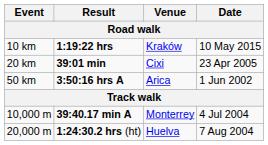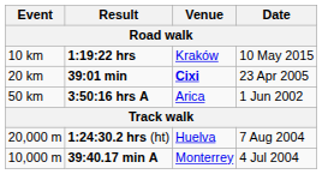 <table class="wikitable">
 <tr>
 <th>Event</th>
 <th>Result</th>
 <th>Venue</th>
 <th>Date</th>
 </tr>
 <tr>
 <th colspan="4">Road walk</th>
 </tr>
 <tr>
 <td>10 km</td>
 <td><strong>1:19:22 hrs</strong></td>
 <td> <a href='#'>Kraków</a></td>
 <td>10 May 2015</td>
 </tr>
 <tr>
 <td>20 km</td>
 <td><strong>39:01 min</strong></td>
-<td> <a href='#'>Cixi</a></td>
+<td><strong> <a href='#'>Cixi</a></strong></td>
 <td>23 Apr 2005</td>
 </tr>
 <tr>
 <td>50 km</td>
 <td><strong>3:50:16 hrs</strong> <strong>A</strong></td>
 <td> <a href='#'>Arica</a></td>
 <td>1 Jun 2002</td>
 </tr>
 <tr>
 <th colspan="4">Track walk</th>
 </tr>
 <tr>
+<td>20,000 m</td>
+<td><strong>1:24:30.2 hrs</strong> (ht)</td>
+<td> <a href='#'>Huelva</a></td>
+<td>7 Aug 2004</td>
+</tr>
+<tr>
 <td>10,000 m</td>
 <td><strong>39:40.17 min</strong> <strong>A</strong></td>
 <td> <a href='#'>Monterrey</a></td>
 <td>4 Jul 2004</td>
 </tr>
-<tr>
-<td>20,000 m</td>
-<td><strong>1:24:30.2 hrs</strong> (ht)</td>
-<td> <a href='#'>Huelva</a></td>
-<td>7 Aug 2004</td>
-</tr>
 </table>
